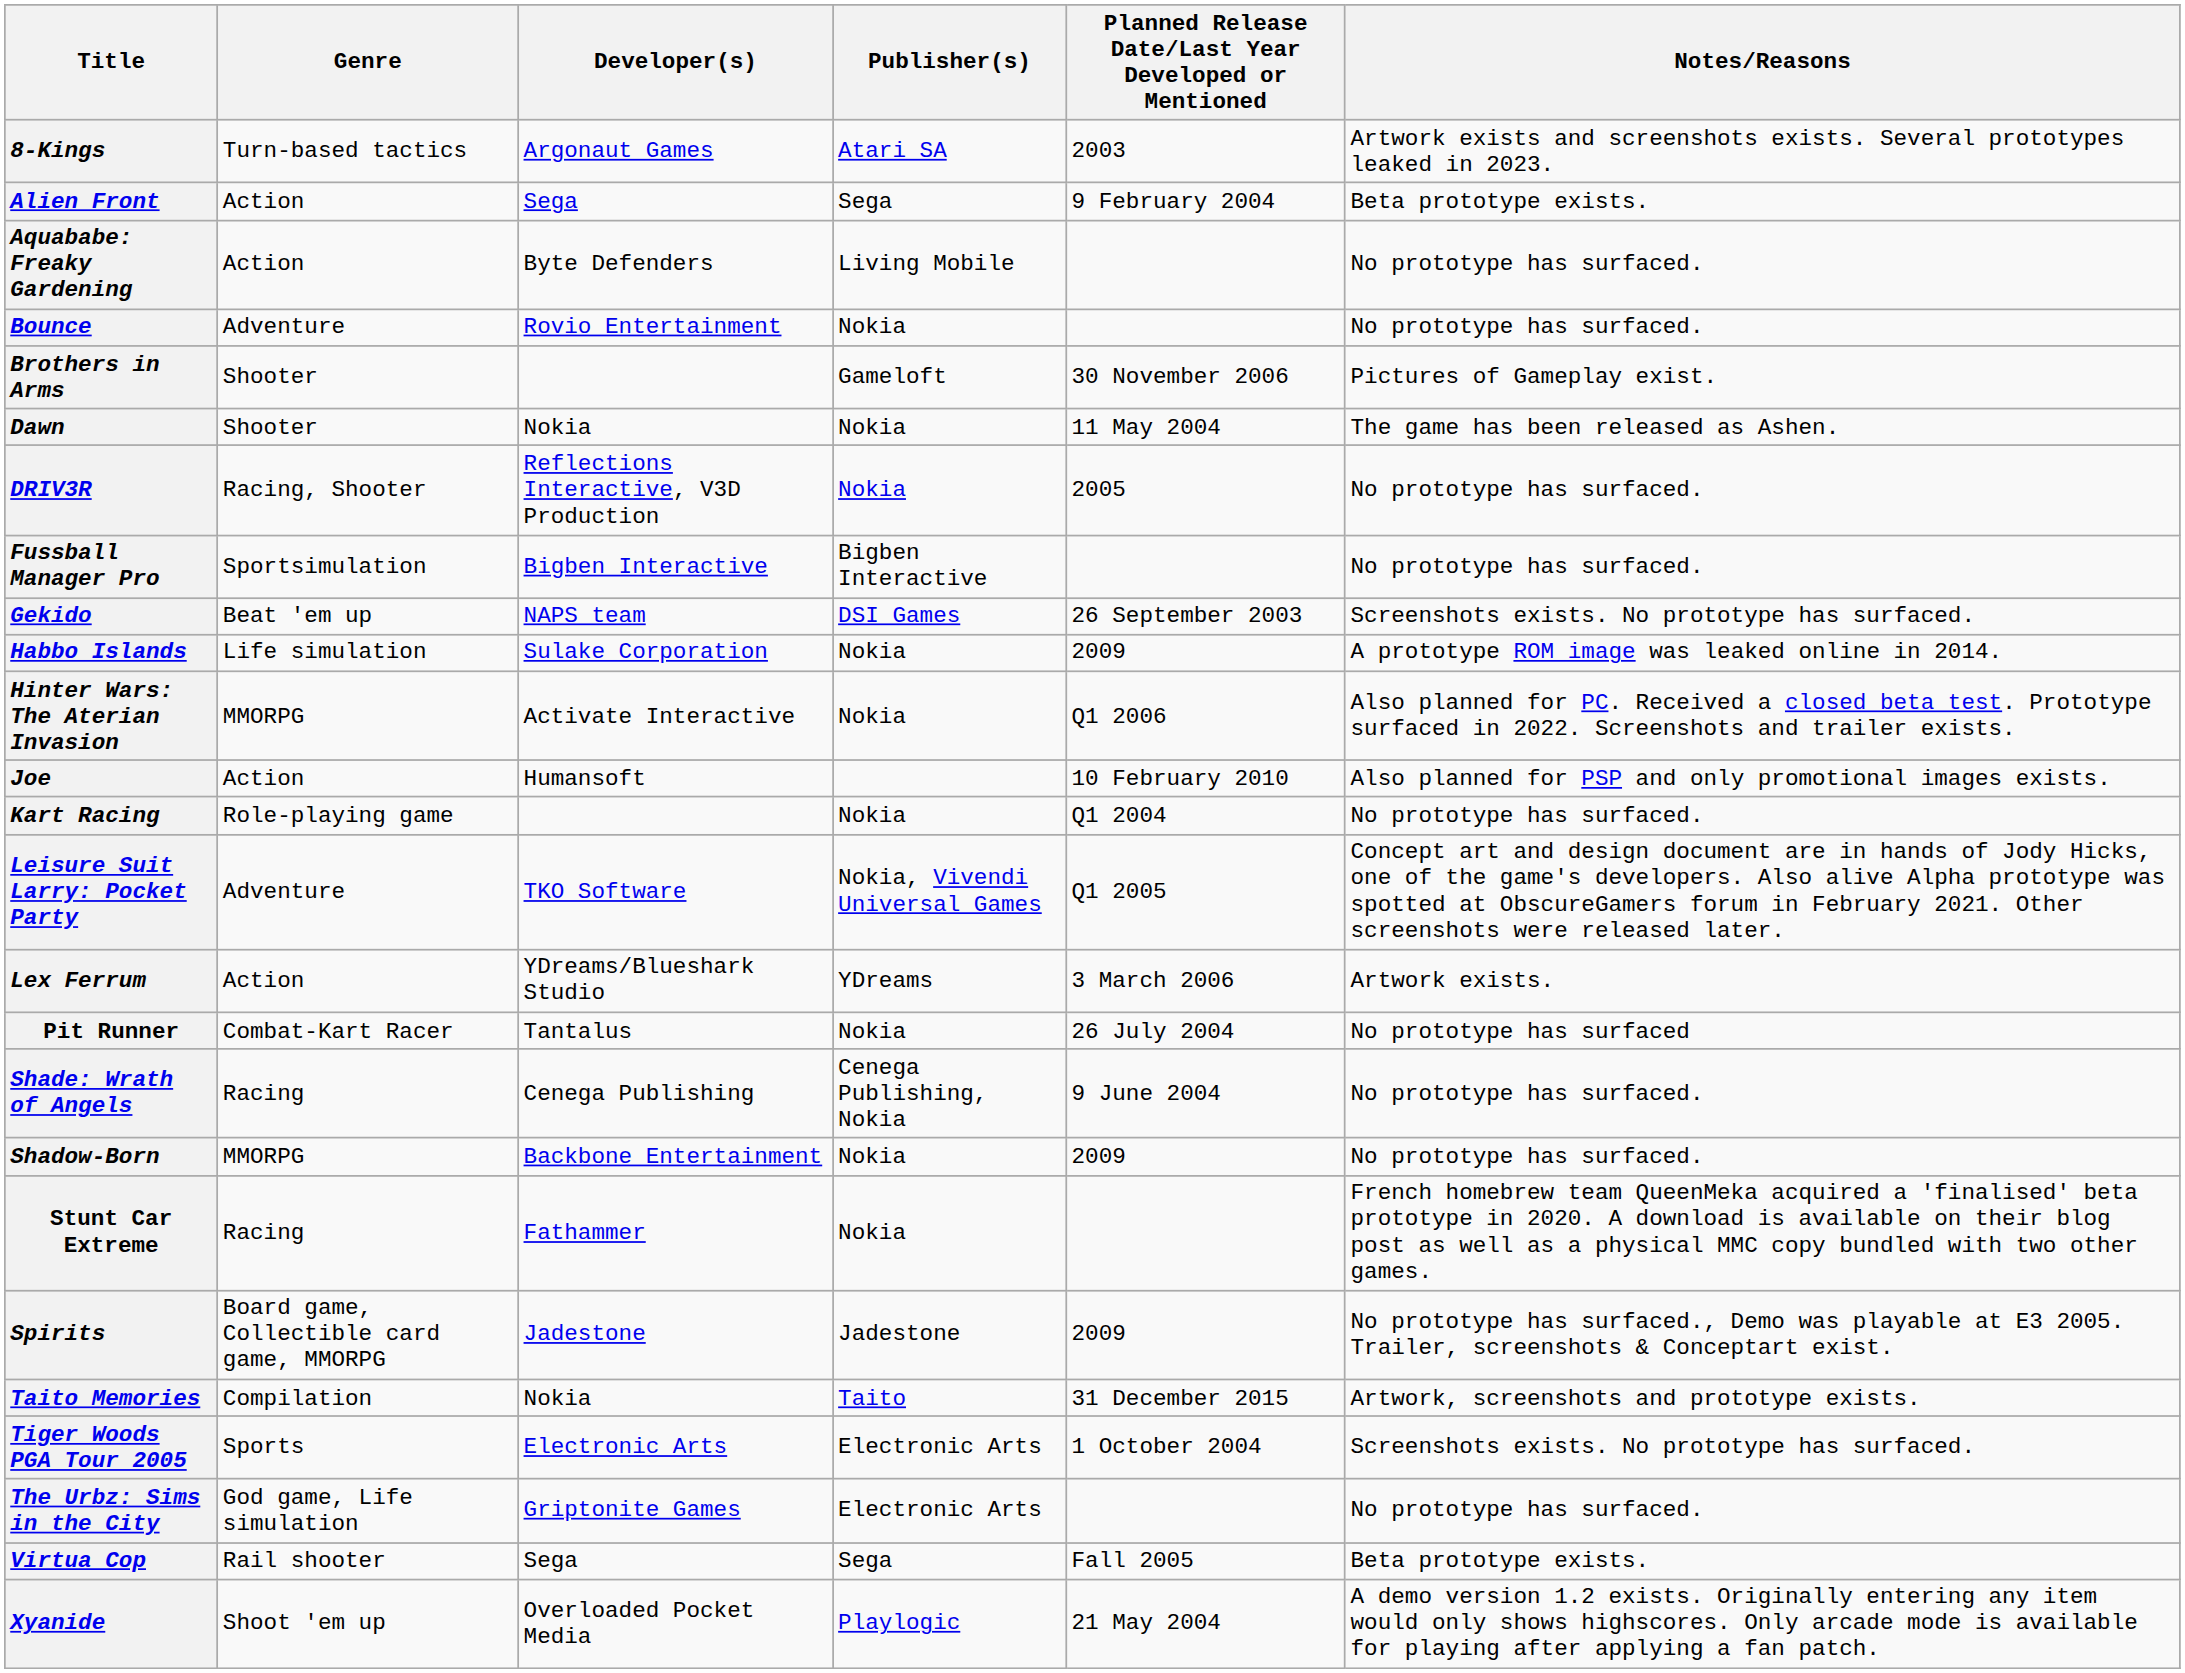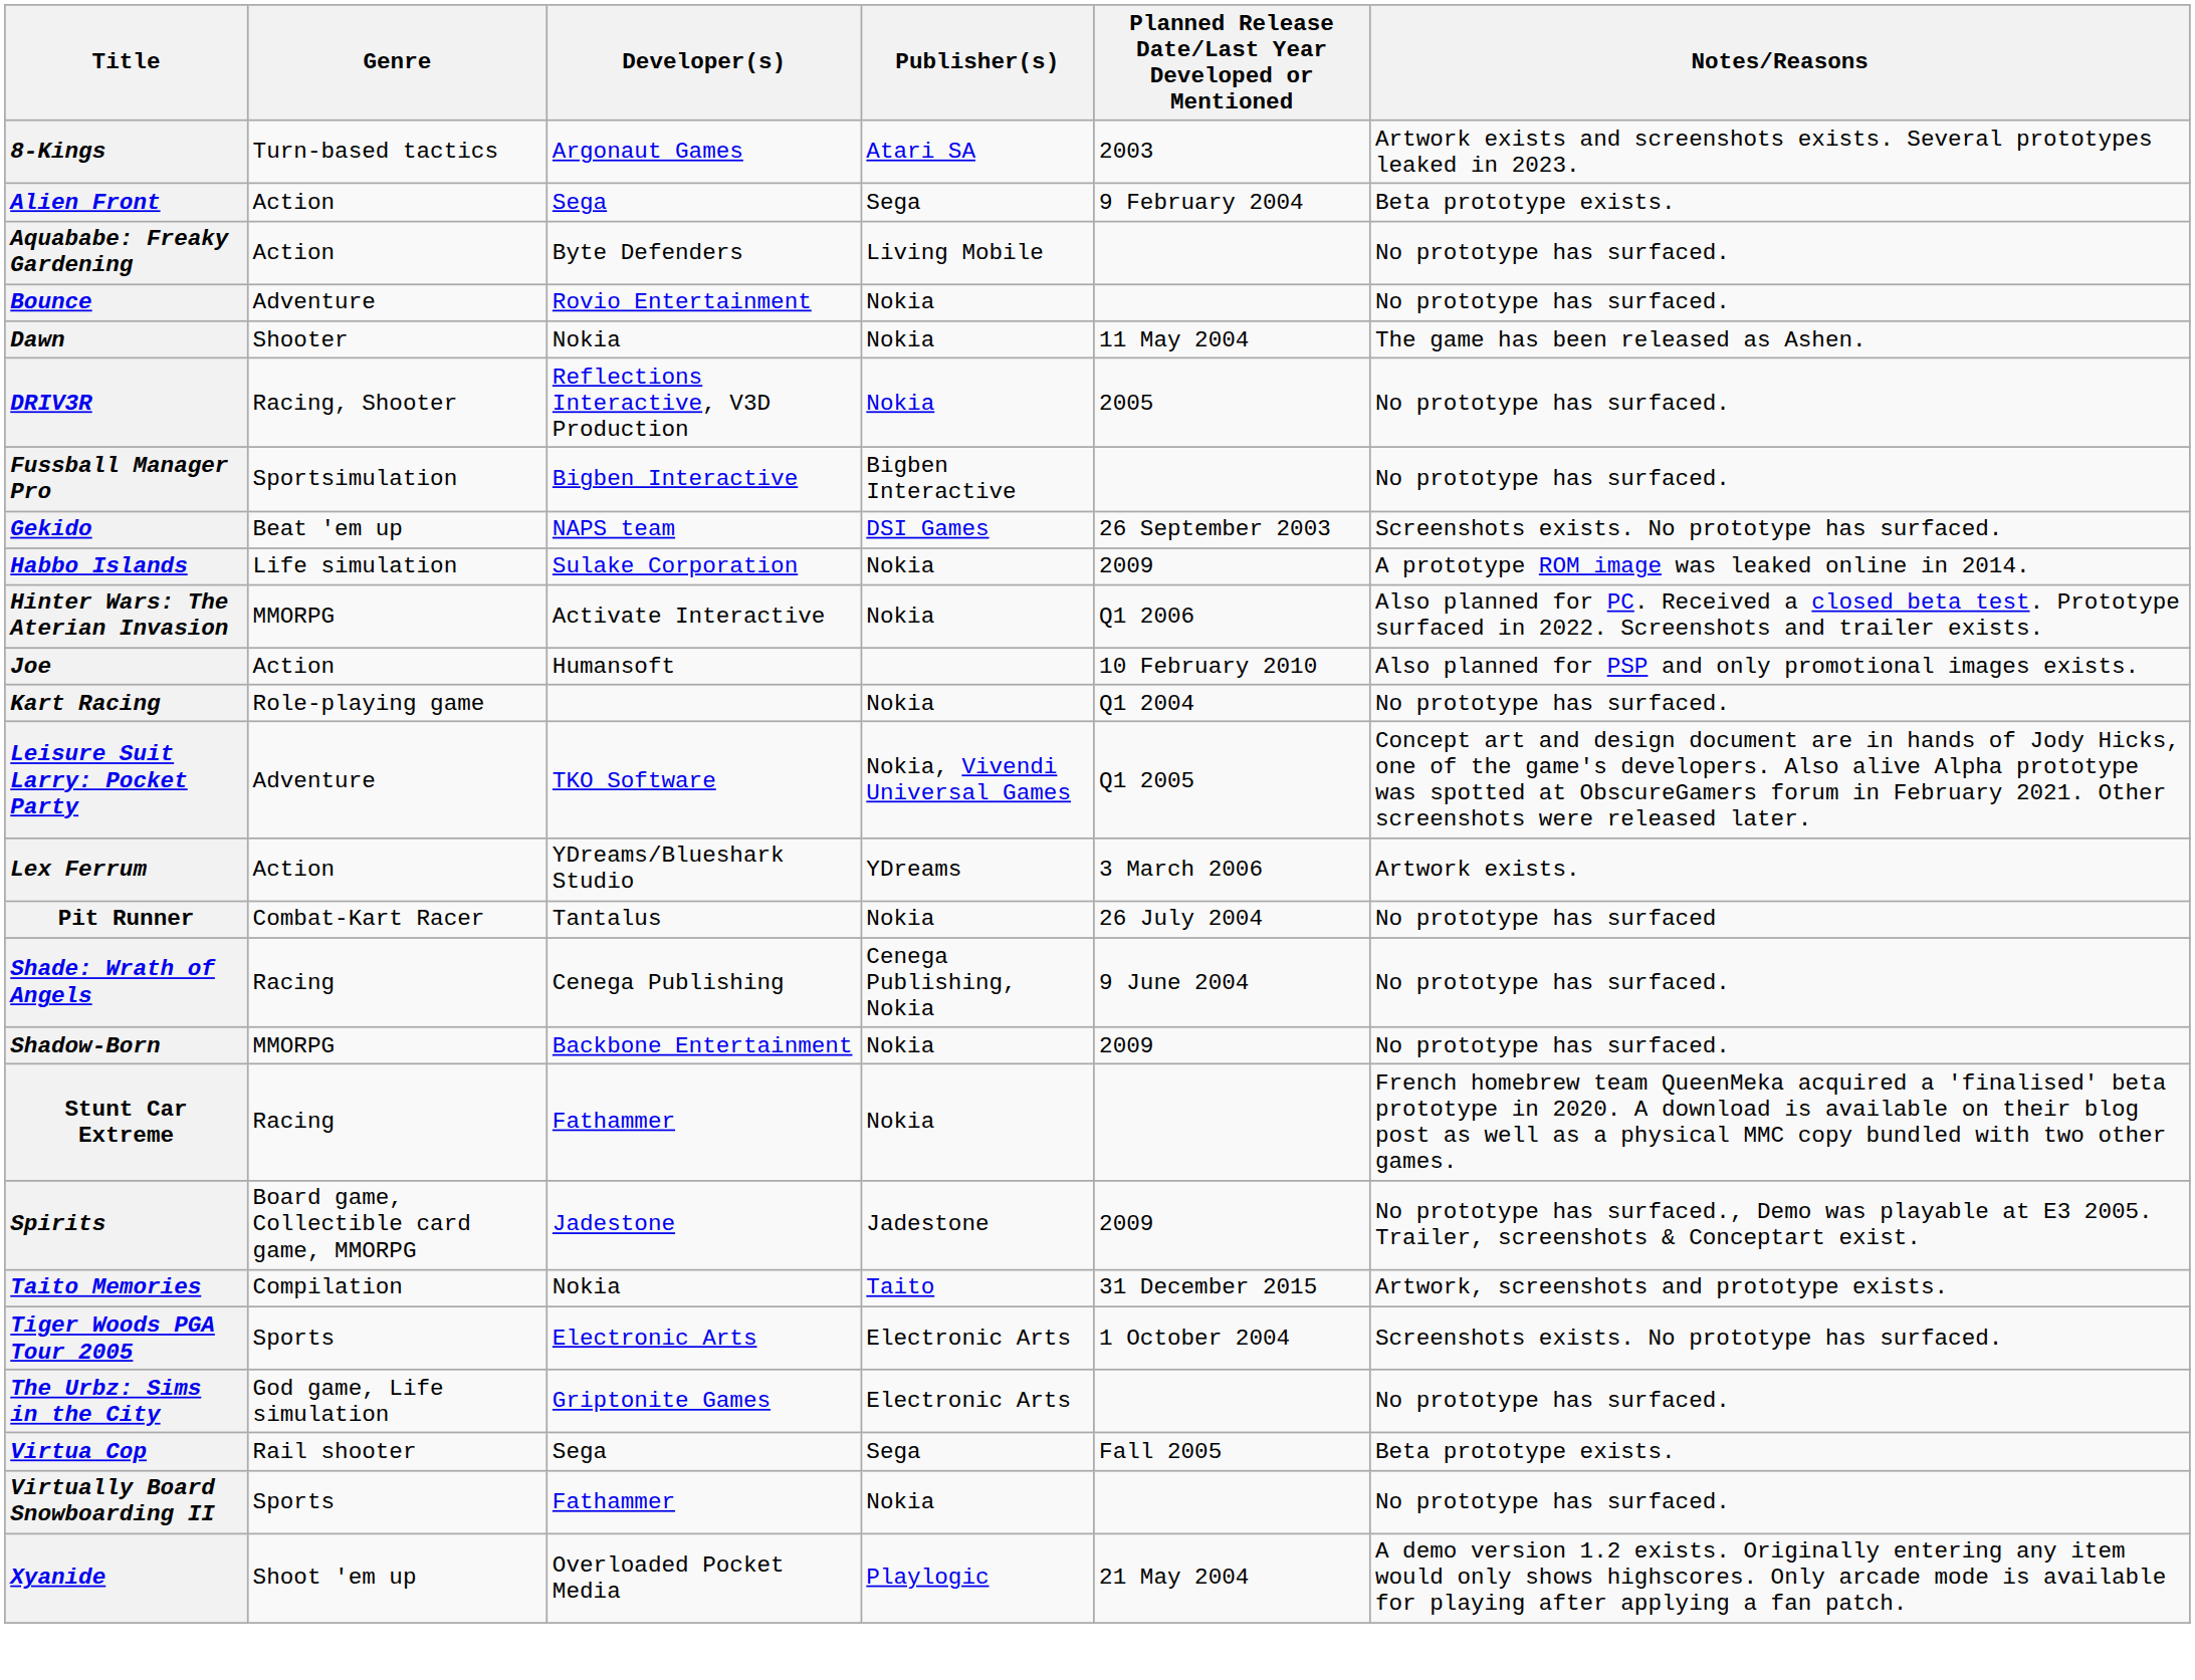 <table class="wikitable sortable" id="softwarelist" width="auto">
 <tr>
 <th rowspan="2">Title</th>
 <th rowspan="2">Genre</th>
 <th rowspan="2">Developer(s)</th>
 <th rowspan="2">Publisher(s)</th>
 <th rowspan="2">Planned Release Date/Last Year Developed or Mentioned</th>
 <th rowspan="2">Notes/Reasons</th>
 </tr>
 <tr>
 </tr>
 <tr>
 <th id="0-9" style="text-align: left;"><strong><em>8-Kings</em></strong></th>
 <td>Turn-based tactics</td>
 <td><a href='#'>Argonaut Games</a></td>
 <td><a href='#'>Atari SA</a></td>
 <td>2003</td>
 <td>Artwork exists and screenshots exists. Several prototypes leaked in 2023.</td>
 </tr>
 <tr>
 <th id="A" style="text-align: left;"><strong><em><a href='#'>Alien Front</a></em></strong></th>
 <td>Action</td>
 <td><a href='#'>Sega</a></td>
 <td>Sega</td>
 <td>9 February 2004</td>
 <td>Beta prototype exists.</td>
 </tr>
 <tr>
 <th style="text-align: left;"><strong><em>Aquababe: Freaky Gardening</em></strong></th>
 <td>Action</td>
 <td>Byte Defenders</td>
 <td>Living Mobile</td>
 <td></td>
 <td>No prototype has surfaced.</td>
 </tr>
 <tr>
 <th id="B" style="text-align: left;"><strong><em><a href='#'>Bounce</a></em></strong></th>
 <td>Adventure</td>
 <td><a href='#'>Rovio Entertainment</a></td>
 <td>Nokia</td>
 <td></td>
 <td>No prototype has surfaced.</td>
-</tr>
-<tr>
-<th style="text-align: left;"><strong><em>Brothers in Arms</em></strong></th>
-<td>Shooter</td>
-<td></td>
-<td>Gameloft</td>
-<td>30 November 2006</td>
-<td>Pictures of Gameplay exist.</td>
 </tr>
 <tr>
 <th style="text-align: left;"><strong><em>Dawn</em></strong></th>
 <td>Shooter</td>
 <td>Nokia</td>
 <td>Nokia</td>
 <td>11 May 2004</td>
 <td>The game has been released as Ashen.</td>
 </tr>
 <tr>
 <th id="D" style="text-align: left;"><strong><em><a href='#'>DRIV3R</a></em></strong></th>
 <td>Racing, Shooter</td>
 <td><a href='#'>Reflections Interactive</a>, V3D Production</td>
 <td><a href='#'>Nokia</a></td>
 <td>2005</td>
 <td>No prototype has surfaced.</td>
 </tr>
 <tr>
 <th id="F" style="text-align: left;"><strong><em>Fussball Manager Pro</em></strong></th>
 <td>Sportsimulation</td>
 <td><a href='#'>Bigben Interactive</a></td>
 <td>Bigben Interactive</td>
 <td></td>
 <td>No prototype has surfaced.</td>
 </tr>
 <tr>
 <th id="G" style="text-align: left;"><strong><em><a href='#'>Gekido</a></em></strong></th>
 <td>Beat 'em up</td>
 <td><a href='#'>NAPS team</a></td>
 <td><a href='#'>DSI Games</a></td>
 <td>26 September 2003</td>
 <td>Screenshots exists. No prototype has surfaced.</td>
 </tr>
 <tr>
 <th id="H" style="text-align: left;"><strong><em><a href='#'>Habbo Islands</a></em></strong></th>
 <td>Life simulation</td>
 <td><a href='#'>Sulake Corporation</a></td>
 <td>Nokia</td>
 <td>2009</td>
 <td>A prototype <a href='#'>ROM image</a> was leaked online in 2014.</td>
 </tr>
 <tr>
 <th style="text-align: left;"><strong><em>Hinter Wars: The Aterian Invasion</em></strong></th>
 <td>MMORPG</td>
 <td>Activate Interactive</td>
 <td>Nokia</td>
 <td>Q1 2006</td>
 <td>Also planned for <a href='#'>PC</a>. Received a <a href='#'>closed beta test</a>. Prototype surfaced in 2022. Screenshots and trailer exists.</td>
 </tr>
 <tr>
 <th id="J" style="text-align: left;"><strong><em>Joe</em></strong></th>
 <td>Action</td>
 <td>Humansoft</td>
 <td></td>
 <td>10 February 2010</td>
 <td>Also planned for <a href='#'>PSP</a> and only promotional images exists.</td>
 </tr>
 <tr>
 <th id="K" style="text-align: left;"><strong><em>Kart Racing</em></strong></th>
 <td>Role-playing game</td>
 <td></td>
 <td>Nokia</td>
 <td>Q1 2004</td>
 <td>No prototype has surfaced.</td>
 </tr>
 <tr>
 <th id="L" style="text-align: left;"><strong><em><a href='#'>Leisure Suit Larry: Pocket Party</a></em></strong></th>
 <td>Adventure</td>
 <td><a href='#'>TKO Software</a></td>
 <td>Nokia, <a href='#'>Vivendi Universal Games</a></td>
 <td>Q1 2005</td>
 <td>Concept art and design document are in hands of Jody Hicks, one of the game's developers. Also alive Alpha prototype was spotted at ObscureGamers forum in February 2021. Other screenshots were released later.</td>
 </tr>
 <tr>
 <th style="text-align: left;"><strong><em>Lex Ferrum</em></strong></th>
 <td>Action</td>
 <td>YDreams/Blueshark Studio</td>
 <td>YDreams</td>
 <td>3 March 2006</td>
 <td>Artwork exists.</td>
 </tr>
 <tr>
 <th>Pit Runner</th>
 <td>Combat-Kart Racer</td>
 <td>Tantalus</td>
 <td>Nokia</td>
 <td>26 July 2004</td>
 <td>No prototype has surfaced</td>
 </tr>
 <tr>
 <th id="S" style="text-align: left;"><strong><em><a href='#'>Shade: Wrath of Angels</a></em></strong></th>
 <td>Racing</td>
 <td>Cenega Publishing</td>
 <td>Cenega Publishing, Nokia</td>
 <td>9 June 2004</td>
 <td>No prototype has surfaced.</td>
 </tr>
 <tr>
 <th style="text-align: left;"><strong><em>Shadow-Born</em></strong></th>
 <td>MMORPG</td>
 <td><a href='#'>Backbone Entertainment</a></td>
 <td>Nokia</td>
 <td>2009</td>
 <td>No prototype has surfaced.</td>
 </tr>
 <tr>
 <th>Stunt Car Extreme</th>
 <td>Racing</td>
 <td><a href='#'>Fathammer</a></td>
 <td>Nokia</td>
 <td></td>
 <td>French homebrew team QueenMeka acquired a 'finalised' beta prototype in 2020. A download is available on their blog post as well as a physical MMC copy bundled with two other games.</td>
 </tr>
 <tr>
 <th style="text-align: left;"><strong><em>Spirits</em></strong></th>
 <td>Board game, Collectible card game, MMORPG</td>
 <td><a href='#'>Jadestone</a></td>
 <td>Jadestone</td>
 <td>2009</td>
 <td>No prototype has surfaced., Demo was playable at E3 2005. Trailer, screenshots & Conceptart exist.</td>
 </tr>
 <tr>
 <th id="T" style="text-align: left;"><strong><em><a href='#'>Taito Memories</a></em></strong></th>
 <td>Compilation</td>
 <td>Nokia</td>
 <td><a href='#'>Taito</a></td>
 <td>31 December 2015</td>
 <td>Artwork, screenshots and prototype exists.</td>
 </tr>
 <tr>
 <th style="text-align: left;"><strong><em><a href='#'>Tiger Woods PGA Tour 2005</a></em></strong></th>
 <td>Sports</td>
 <td><a href='#'>Electronic Arts</a></td>
 <td>Electronic Arts</td>
 <td>1 October 2004</td>
 <td>Screenshots exists. No prototype has surfaced.</td>
 </tr>
 <tr>
 <th id="U" style="text-align: left;"><strong><em><a href='#'>The Urbz: Sims in the City</a></em></strong></th>
 <td>God game, Life simulation</td>
 <td><a href='#'>Griptonite Games</a></td>
 <td>Electronic Arts</td>
 <td></td>
 <td>No prototype has surfaced.</td>
 </tr>
 <tr>
 <th id="V" style="text-align: left;"><strong><em><a href='#'>Virtua Cop</a></em></strong></th>
 <td>Rail shooter</td>
 <td>Sega</td>
 <td>Sega</td>
 <td>Fall 2005</td>
 <td>Beta prototype exists.</td>
 </tr>
 <tr>
+<th style="text-align: left;"><strong><em>Virtually Board Snowboarding II</em></strong></th>
+<td>Sports</td>
+<td><a href='#'>Fathammer</a></td>
+<td>Nokia</td>
+<td></td>
+<td>No prototype has surfaced.</td>
+</tr>
+<tr>
 <th id="X" style="text-align: left;"><strong><em><a href='#'>Xyanide</a></em></strong></th>
 <td>Shoot 'em up</td>
 <td>Overloaded Pocket Media</td>
 <td><a href='#'>Playlogic</a></td>
 <td>21 May 2004</td>
 <td>A demo version 1.2 exists. Originally entering any item would only shows highscores. Only arcade mode is available for playing after applying a fan patch.</td>
 </tr>
 </table>
